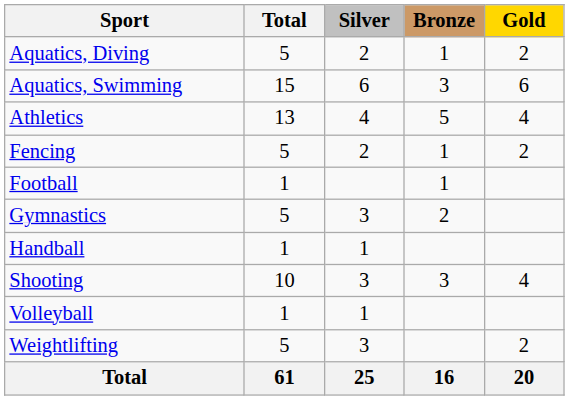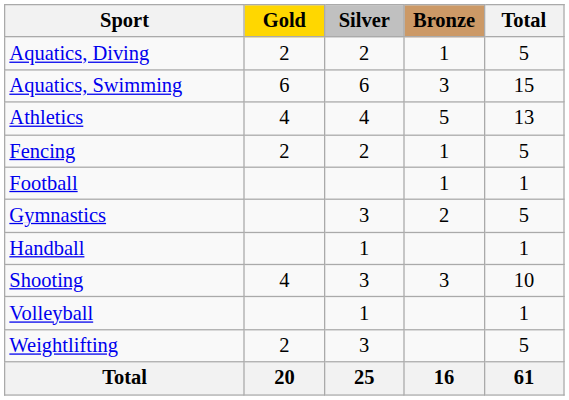 <table class="wikitable sortable" style="text-align:center;">
 <tr>
 <th width=180>Sport</th>
-<th width=55>Total</th>
+<th scope="col" style="background:gold; width:55px;">Gold</th>
 <th scope="col" style="background:silver; width:55px;">Silver</th>
 <th scope="col" style="background:#cc9966; width:55px;">Bronze</th>
-<th scope="col" style="background:gold; width:55px;">Gold</th>
+<th width=55>Total</th>
 </tr>
 <tr>
 <td align=left><a href='#'>Aquatics, Diving</a></td>
-<td>5</td>
+<td>2</td>
 <td>2</td>
 <td>1</td>
-<td>2</td>
+<td>5</td>
 </tr>
 <tr>
 <td align=left><a href='#'>Aquatics, Swimming</a></td>
-<td>15</td>
+<td>6</td>
 <td>6</td>
 <td>3</td>
-<td>6</td>
+<td>15</td>
 </tr>
 <tr>
 <td align=left><a href='#'>Athletics</a></td>
-<td>13</td>
+<td>4</td>
 <td>4</td>
 <td>5</td>
-<td>4</td>
+<td>13</td>
 </tr>
 <tr>
 <td align=left><a href='#'>Fencing</a></td>
-<td>5</td>
+<td>2</td>
 <td>2</td>
 <td>1</td>
-<td>2</td>
+<td>5</td>
 </tr>
 <tr>
 <td align=left><a href='#'>Football</a></td>
+<td></td>
+<td></td>
+<td>1</td>
+<td>1</td>
+</tr>
+<tr>
+<td align=left><a href='#'>Gymnastics</a></td>
+<td></td>
+<td>3</td>
+<td>2</td>
+<td>5</td>
+</tr>
+<tr>
+<td align=left><a href='#'>Handball</a></td>
+<td></td>
 <td>1</td>
 <td></td>
 <td>1</td>
-<td></td>
-</tr>
-<tr>
-<td align=left><a href='#'>Gymnastics</a></td>
-<td>5</td>
-<td>3</td>
-<td>2</td>
-<td></td>
-</tr>
-<tr>
-<td align=left><a href='#'>Handball</a></td>
-<td>1</td>
-<td>1</td>
-<td></td>
-<td></td>
 </tr>
 <tr>
 <td align=left><a href='#'>Shooting</a></td>
-<td>10</td>
+<td>4</td>
 <td>3</td>
 <td>3</td>
-<td>4</td>
+<td>10</td>
 </tr>
 <tr>
 <td align=left><a href='#'>Volleyball</a></td>
-<td>1</td>
+<td></td>
 <td>1</td>
 <td></td>
-<td></td>
+<td>1</td>
 </tr>
 <tr>
 <td align=left><a href='#'>Weightlifting</a></td>
-<td>5</td>
+<td>2</td>
 <td>3</td>
 <td></td>
-<td>2</td>
+<td>5</td>
 </tr>
 <tr class="sortbottom">
 <th>Total</th>
-<th>61</th>
+<th>20</th>
 <th>25</th>
 <th>16</th>
-<th>20</th>
+<th>61</th>
 </tr>
 </table>
